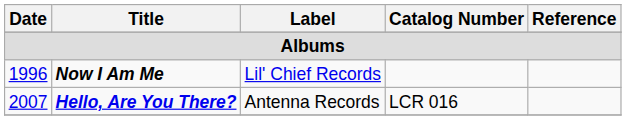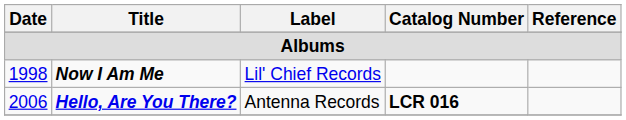 <table class="wikitable" style="font-size: 95%;">
 <tr>
 <th>Date</th>
 <th>Title</th>
 <th>Label</th>
 <th>Catalog Number</th>
 <th>Reference</th>
 </tr>
 <tr>
 </tr>
 <tr bgcolor="#DDDDDD">
 <td colspan=7 align=center><strong>Albums</strong></td>
 </tr>
 <tr>
-<td align="left" valign="center"><a href='#'>1996</a></td>
+<td align="left" valign="center"><a href='#'>1998</a></td>
 <td align="left" valign="center"><strong><em>Now I Am Me</em></strong></td>
 <td align="left" valign="center"><a href='#'>Lil' Chief Records</a></td>
 <td align="left" valign="center"></td>
 <td align="left" valign="center"></td>
 </tr>
 <tr>
-<td align="left" valign="center"><a href='#'>2007</a></td>
+<td align="left" valign="center"><a href='#'>2006</a></td>
 <td align="left" valign="center"><strong><em><a href='#'>Hello, Are You There?</a></em></strong></td>
 <td align="left" valign="center">Antenna Records</td>
-<td align="left" valign="center">LCR 016</td>
+<td align="left" valign="center"><strong>LCR 016</strong></td>
 <td align="left" valign="center"></td>
 </tr>
 <tr>
 </tr>
 </table>
